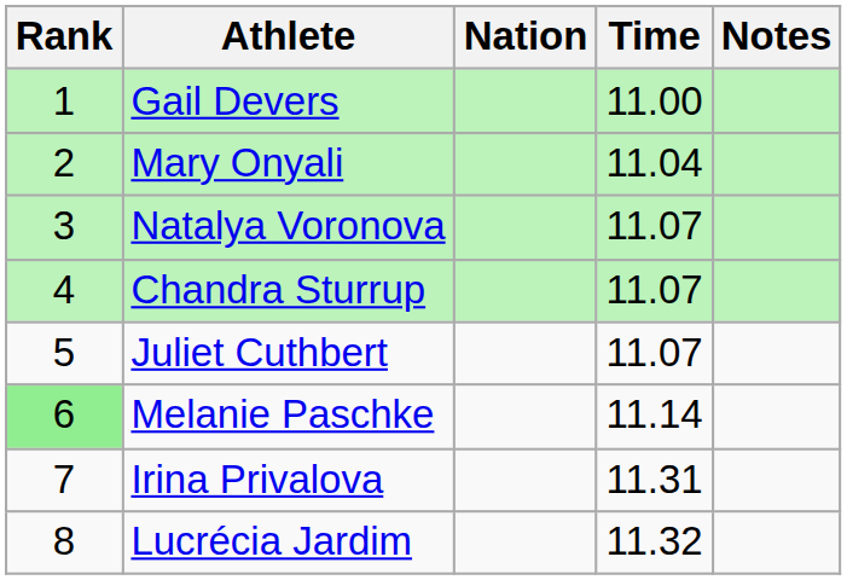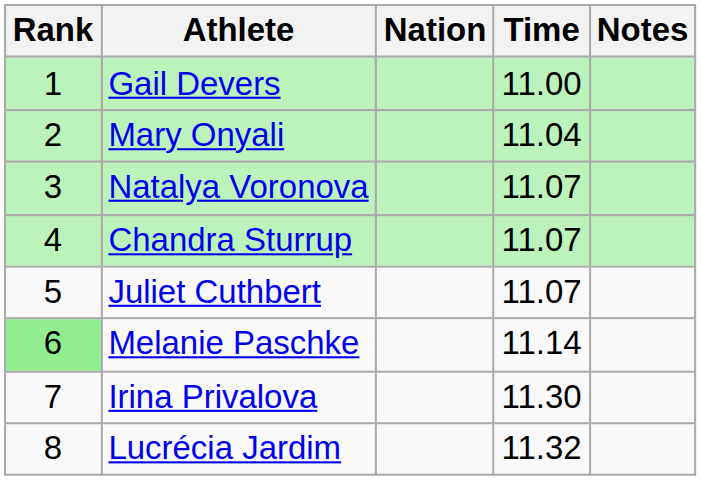 <table class="wikitable sortable" style="text-align:center">
 <tr>
 <th>Rank</th>
 <th>Athlete</th>
 <th>Nation</th>
 <th>Time</th>
 <th>Notes</th>
 </tr>
 <tr style="background:#bbf3bb;">
 <td>1</td>
 <td align=left><a href='#'>Gail Devers</a></td>
 <td align=left></td>
 <td>11.00</td>
 <td></td>
 </tr>
 <tr style="background:#bbf3bb;">
 <td>2</td>
 <td align=left><a href='#'>Mary Onyali</a></td>
 <td align=left></td>
 <td>11.04</td>
 <td></td>
 </tr>
 <tr style="background:#bbf3bb;">
 <td>3</td>
 <td align=left><a href='#'>Natalya Voronova</a></td>
 <td align=left></td>
 <td>11.07</td>
 <td></td>
 </tr>
 <tr style="background:#bbf3bb;">
 <td>4</td>
 <td align=left><a href='#'>Chandra Sturrup</a></td>
 <td align=left></td>
 <td>11.07</td>
 <td></td>
 </tr>
 <tr>
 <td>5</td>
 <td align=left><a href='#'>Juliet Cuthbert</a></td>
 <td align=left></td>
 <td>11.07</td>
 <td></td>
 </tr>
 <tr>
 <td style="background: lightgreen;">6</td>
 <td align=left><a href='#'>Melanie Paschke</a></td>
 <td align=left></td>
 <td>11.14</td>
 <td></td>
 </tr>
 <tr>
 <td>7</td>
 <td align=left><a href='#'>Irina Privalova</a></td>
 <td align=left></td>
-<td>11.31</td>
+<td>11.30</td>
 <td></td>
 </tr>
 <tr>
 <td>8</td>
 <td align=left><a href='#'>Lucrécia Jardim</a></td>
 <td align=left></td>
 <td>11.32</td>
 <td></td>
 </tr>
 </table>
